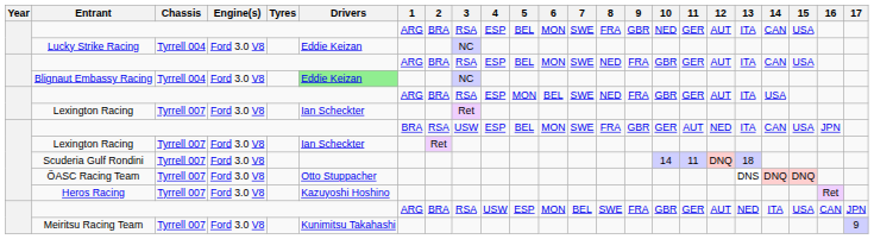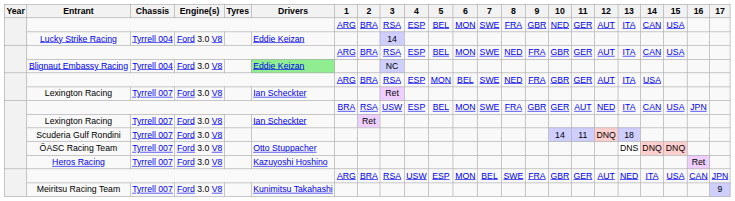 <table class="wikitable" style="text-align:center; font-size:85%">
 <tr>
 <th>Year</th>
 <th>Entrant</th>
 <th>Chassis</th>
 <th>Engine(s)</th>
 <th>Tyres</th>
 <th>Drivers</th>
 <th>1</th>
 <th>2</th>
 <th>3</th>
 <th>4</th>
 <th>5</th>
 <th>6</th>
 <th>7</th>
 <th>8</th>
 <th>9</th>
 <th>10</th>
 <th>11</th>
 <th>12</th>
 <th>13</th>
 <th>14</th>
 <th>15</th>
 <th>16</th>
 <th>17</th>
 </tr>
 <tr>
 <th rowspan="2"></th>
 <td colspan="5"></td>
 <td><a href='#'>ARG</a></td>
 <td><a href='#'>BRA</a></td>
 <td><a href='#'>RSA</a></td>
 <td><a href='#'>ESP</a></td>
 <td><a href='#'>BEL</a></td>
 <td><a href='#'>MON</a></td>
 <td><a href='#'>SWE</a></td>
 <td><a href='#'>FRA</a></td>
 <td><a href='#'>GBR</a></td>
 <td><a href='#'>NED</a></td>
 <td><a href='#'>GER</a></td>
 <td><a href='#'>AUT</a></td>
 <td><a href='#'>ITA</a></td>
 <td><a href='#'>CAN</a></td>
 <td><a href='#'>USA</a></td>
 <td></td>
 <td></td>
 </tr>
 <tr>
 <td><a href='#'>Lucky Strike Racing</a></td>
 <td><a href='#'>Tyrrell 004</a></td>
 <td><a href='#'>Ford</a>  3.0 <a href='#'>V8</a></td>
 <td></td>
 <td style="text-align:left"> <a href='#'>Eddie Keizan</a></td>
 <td></td>
 <td></td>
-<td style="background:#CFCFFF;">NC</td>
+<td style="background:#CFCFFF;">14</td>
 <td></td>
 <td></td>
 <td></td>
 <td></td>
 <td></td>
 <td></td>
 <td></td>
 <td></td>
 <td></td>
 <td></td>
 <td></td>
 <td></td>
 <td></td>
 <td></td>
 </tr>
 <tr>
 <th rowspan="2"></th>
 <td colspan="5"></td>
 <td><a href='#'>ARG</a></td>
 <td><a href='#'>BRA</a></td>
 <td><a href='#'>RSA</a></td>
 <td><a href='#'>ESP</a></td>
 <td><a href='#'>BEL</a></td>
 <td><a href='#'>MON</a></td>
 <td><a href='#'>SWE</a></td>
 <td><a href='#'>NED</a></td>
 <td><a href='#'>FRA</a></td>
 <td><a href='#'>GBR</a></td>
 <td><a href='#'>GER</a></td>
 <td><a href='#'>AUT</a></td>
 <td><a href='#'>ITA</a></td>
 <td><a href='#'>CAN</a></td>
 <td><a href='#'>USA</a></td>
 <td></td>
 <td></td>
 </tr>
 <tr>
 <td><a href='#'>Blignaut Embassy Racing</a></td>
 <td><a href='#'>Tyrrell 004</a></td>
 <td><a href='#'>Ford</a>  3.0 <a href='#'>V8</a></td>
 <td></td>
 <td style="background: lightgreen; text-align:left"> <a href='#'>Eddie Keizan</a></td>
 <td></td>
 <td></td>
 <td style="background:#CFCFFF;">NC</td>
 <td></td>
 <td></td>
 <td></td>
 <td></td>
 <td></td>
 <td></td>
 <td></td>
 <td></td>
 <td></td>
 <td></td>
 <td></td>
 <td></td>
 <td></td>
 <td></td>
 </tr>
 <tr>
 <th rowspan=2></th>
 <td colspan=5></td>
 <td><a href='#'>ARG</a></td>
 <td><a href='#'>BRA</a></td>
 <td><a href='#'>RSA</a></td>
 <td><a href='#'>ESP</a></td>
 <td><a href='#'>MON</a></td>
 <td><a href='#'>BEL</a></td>
 <td><a href='#'>SWE</a></td>
 <td><a href='#'>NED</a></td>
 <td><a href='#'>FRA</a></td>
 <td><a href='#'>GBR</a></td>
 <td><a href='#'>GER</a></td>
 <td><a href='#'>AUT</a></td>
 <td><a href='#'>ITA</a></td>
 <td><a href='#'>USA</a></td>
 <td></td>
 <td></td>
 <td></td>
 </tr>
 <tr>
 <td>Lexington Racing</td>
 <td><a href='#'>Tyrrell 007</a></td>
 <td><a href='#'>Ford</a>  3.0 <a href='#'>V8</a></td>
 <td></td>
 <td style="text-align:left"> <a href='#'>Ian Scheckter</a></td>
 <td></td>
 <td></td>
 <td style="background:#EFCFFF;">Ret</td>
 <td></td>
 <td></td>
 <td></td>
 <td></td>
 <td></td>
 <td></td>
 <td></td>
 <td></td>
 <td></td>
 <td></td>
 <td></td>
 <td></td>
 <td></td>
 <td></td>
 </tr>
 <tr>
 <th rowspan="5"></th>
 <td colspan="5"></td>
 <td><a href='#'>BRA</a></td>
 <td><a href='#'>RSA</a></td>
 <td><a href='#'>USW</a></td>
 <td><a href='#'>ESP</a></td>
 <td><a href='#'>BEL</a></td>
 <td><a href='#'>MON</a></td>
 <td><a href='#'>SWE</a></td>
 <td><a href='#'>FRA</a></td>
 <td><a href='#'>GBR</a></td>
 <td><a href='#'>GER</a></td>
 <td><a href='#'>AUT</a></td>
 <td><a href='#'>NED</a></td>
 <td><a href='#'>ITA</a></td>
 <td><a href='#'>CAN</a></td>
 <td><a href='#'>USA</a></td>
 <td><a href='#'>JPN</a></td>
 <td></td>
 </tr>
 <tr>
 <td>Lexington Racing</td>
 <td><a href='#'>Tyrrell 007</a></td>
 <td><a href='#'>Ford</a>  3.0 <a href='#'>V8</a></td>
 <td></td>
 <td style="text-align:left"> <a href='#'>Ian Scheckter</a></td>
 <td></td>
 <td style="background:#EFCFFF;">Ret</td>
 <td></td>
 <td></td>
 <td></td>
 <td></td>
 <td></td>
 <td></td>
 <td></td>
 <td></td>
 <td></td>
 <td></td>
 <td></td>
 <td></td>
 <td></td>
 <td></td>
 <td></td>
 </tr>
 <tr>
 <td>Scuderia Gulf Rondini</td>
 <td><a href='#'>Tyrrell 007</a></td>
 <td><a href='#'>Ford</a>  3.0 <a href='#'>V8</a></td>
 <td></td>
 <td style="text-align:left"></td>
 <td></td>
 <td></td>
 <td></td>
 <td></td>
 <td></td>
 <td></td>
 <td></td>
 <td></td>
 <td></td>
 <td style="background:#CFCFFF;">14</td>
 <td style="background:#CFCFFF;">11</td>
 <td style="background:#FFCFCF;">DNQ</td>
 <td style="background:#CFCFFF;">18</td>
 <td></td>
 <td></td>
 <td></td>
 <td></td>
 </tr>
 <tr>
 <td>ÖASC Racing Team</td>
 <td><a href='#'>Tyrrell 007</a></td>
 <td><a href='#'>Ford</a> 3.0 <a href='#'>V8</a></td>
 <td></td>
 <td style="text-align:left"> <a href='#'>Otto Stuppacher</a></td>
 <td></td>
 <td></td>
 <td></td>
 <td></td>
 <td></td>
 <td></td>
 <td></td>
 <td></td>
 <td></td>
 <td></td>
 <td></td>
 <td></td>
 <td style="background:#ffffff;">DNS</td>
 <td style="background:#FFCFCF;">DNQ</td>
 <td style="background:#FFCFCF;">DNQ</td>
 <td></td>
 <td></td>
 </tr>
 <tr>
 <td><a href='#'>Heros Racing</a></td>
 <td><a href='#'>Tyrrell 007</a></td>
 <td><a href='#'>Ford</a> 3.0 <a href='#'>V8</a></td>
 <td></td>
 <td style="text-align:left"> <a href='#'>Kazuyoshi Hoshino</a></td>
 <td></td>
 <td></td>
 <td></td>
 <td></td>
 <td></td>
 <td></td>
 <td></td>
 <td></td>
 <td></td>
 <td></td>
 <td></td>
 <td></td>
 <td></td>
 <td></td>
 <td></td>
 <td style="background:#EFCFFF;">Ret</td>
 <td></td>
 </tr>
 <tr>
 <th rowspan=2></th>
 <td colspan=5></td>
 <td><a href='#'>ARG</a></td>
 <td><a href='#'>BRA</a></td>
 <td><a href='#'>RSA</a></td>
 <td><a href='#'>USW</a></td>
 <td><a href='#'>ESP</a></td>
 <td><a href='#'>MON</a></td>
 <td><a href='#'>BEL</a></td>
 <td><a href='#'>SWE</a></td>
 <td><a href='#'>FRA</a></td>
 <td><a href='#'>GBR</a></td>
 <td><a href='#'>GER</a></td>
 <td><a href='#'>AUT</a></td>
 <td><a href='#'>NED</a></td>
 <td><a href='#'>ITA</a></td>
 <td><a href='#'>USA</a></td>
 <td><a href='#'>CAN</a></td>
 <td><a href='#'>JPN</a></td>
 </tr>
 <tr>
 <td>Meiritsu Racing Team</td>
 <td><a href='#'>Tyrrell 007</a></td>
 <td><a href='#'>Ford</a> 3.0 <a href='#'>V8</a></td>
 <td></td>
 <td style="text-align:left"> <a href='#'>Kunimitsu Takahashi</a></td>
 <td></td>
 <td></td>
 <td></td>
 <td></td>
 <td></td>
 <td></td>
 <td></td>
 <td></td>
 <td></td>
 <td></td>
 <td></td>
 <td></td>
 <td></td>
 <td></td>
 <td></td>
 <td></td>
 <td style="background:#CFCFFF;">9</td>
 </tr>
 </table>
